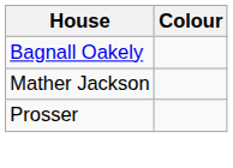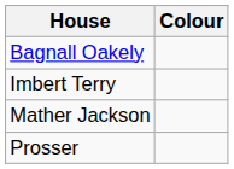 <table class="wikitable">
 <tr>
 <th>House</th>
 <th>Colour</th>
 </tr>
 <tr>
 <td><a href='#'>Bagnall Oakely</a></td>
+<td></td>
+</tr>
+<tr>
+<td>Imbert Terry</td>
 <td></td>
 </tr>
 <tr>
 <td>Mather Jackson</td>
 <td></td>
 </tr>
 <tr>
 <td>Prosser</td>
 <td></td>
 </tr>
 </table>
